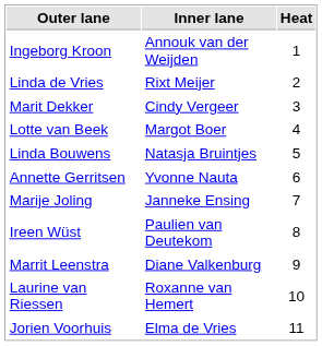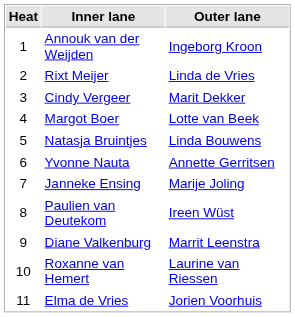 <table cellspacing="1" cellpadding="3" style="border:1px solid #AAAAAA;font-size:90%">
 <tr bgcolor="#E4E4E4">
+<th style="border-bottom:1px solid #AAAAAA" width=15>Heat</th>
+<th style="border-bottom:1px solid #AAAAAA" width=125>Inner lane</th>
 <th style="border-bottom:1px solid #AAAAAA" width=125>Outer lane</th>
-<th style="border-bottom:1px solid #AAAAAA" width=125>Inner lane</th>
-<th style="border-bottom:1px solid #AAAAAA" width=15>Heat</th>
 </tr>
 <tr>
+<td align=center>1</td>
+<td><a href='#'>Annouk van der Weijden</a></td>
 <td><a href='#'>Ingeborg Kroon</a></td>
-<td><a href='#'>Annouk van der Weijden</a></td>
-<td align=center>1</td>
 </tr>
 <tr>
+<td align=center>2</td>
+<td><a href='#'>Rixt Meijer</a></td>
 <td><a href='#'>Linda de Vries</a></td>
-<td><a href='#'>Rixt Meijer</a></td>
-<td align=center>2</td>
 </tr>
 <tr>
+<td align=center>3</td>
+<td><a href='#'>Cindy Vergeer</a></td>
 <td><a href='#'>Marit Dekker</a></td>
-<td><a href='#'>Cindy Vergeer</a></td>
-<td align=center>3</td>
 </tr>
 <tr>
+<td align=center>4</td>
+<td><a href='#'>Margot Boer</a></td>
 <td><a href='#'>Lotte van Beek</a></td>
-<td><a href='#'>Margot Boer</a></td>
-<td align=center>4</td>
 </tr>
 <tr>
+<td align=center>5</td>
+<td><a href='#'>Natasja Bruintjes</a></td>
 <td><a href='#'>Linda Bouwens</a></td>
-<td><a href='#'>Natasja Bruintjes</a></td>
-<td align=center>5</td>
 </tr>
 <tr>
+<td align=center>6</td>
+<td><a href='#'>Yvonne Nauta</a></td>
 <td><a href='#'>Annette Gerritsen</a></td>
-<td><a href='#'>Yvonne Nauta</a></td>
-<td align=center>6</td>
 </tr>
 <tr>
+<td align=center>7</td>
+<td><a href='#'>Janneke Ensing</a></td>
 <td><a href='#'>Marije Joling</a></td>
-<td><a href='#'>Janneke Ensing</a></td>
-<td align=center>7</td>
 </tr>
 <tr>
+<td align=center>8</td>
+<td><a href='#'>Paulien van Deutekom</a></td>
 <td><a href='#'>Ireen Wüst</a></td>
-<td><a href='#'>Paulien van Deutekom</a></td>
-<td align=center>8</td>
 </tr>
 <tr>
+<td align=center>9</td>
+<td><a href='#'>Diane Valkenburg</a></td>
 <td><a href='#'>Marrit Leenstra</a></td>
-<td><a href='#'>Diane Valkenburg</a></td>
-<td align=center>9</td>
 </tr>
 <tr>
+<td align=center>10</td>
+<td><a href='#'>Roxanne van Hemert</a></td>
 <td><a href='#'>Laurine van Riessen</a></td>
-<td><a href='#'>Roxanne van Hemert</a></td>
-<td align=center>10</td>
 </tr>
 <tr>
+<td align=center>11</td>
+<td><a href='#'>Elma de Vries</a></td>
 <td><a href='#'>Jorien Voorhuis</a></td>
-<td><a href='#'>Elma de Vries</a></td>
-<td align=center>11</td>
 </tr>
 </table>
